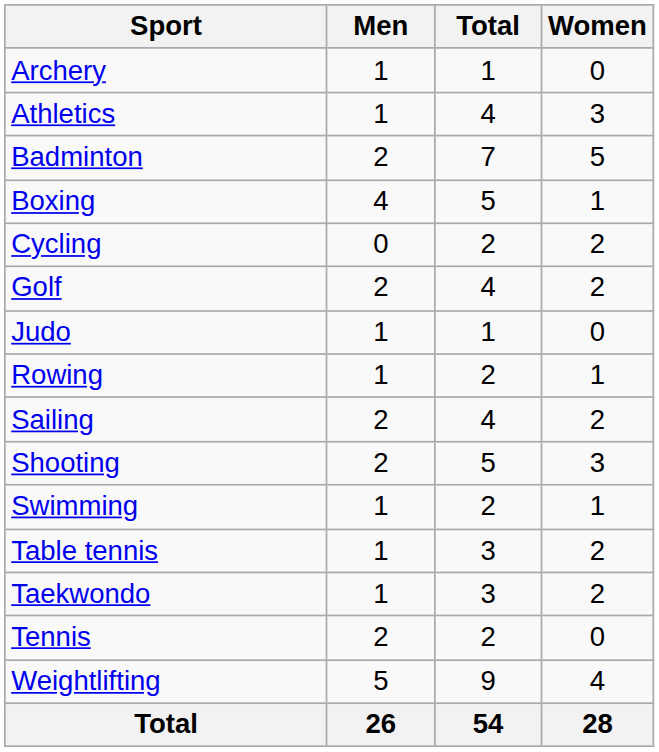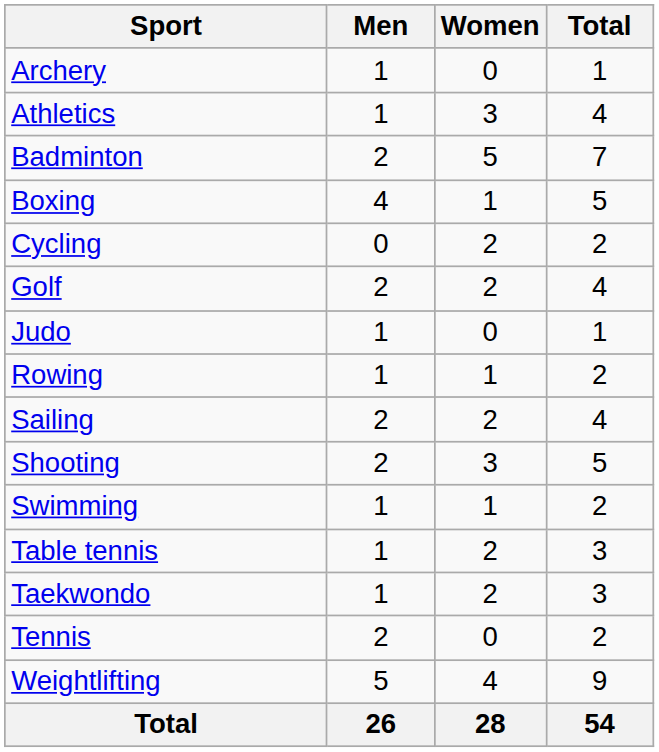 <table class="wikitable sortable" style="text-align:center;">
 <tr>
 <th width=180>Sport</th>
 <th width=55>Men</th>
+<th width=55>Women</th>
 <th width=55>Total</th>
-<th width=55>Women</th>
 </tr>
 <tr>
 <td align=left><a href='#'>Archery</a></td>
 <td>1</td>
+<td>0</td>
 <td>1</td>
-<td>0</td>
 </tr>
 <tr>
 <td align=left><a href='#'>Athletics</a></td>
 <td>1</td>
+<td>3</td>
 <td>4</td>
-<td>3</td>
 </tr>
 <tr>
 <td align=left><a href='#'>Badminton</a></td>
 <td>2</td>
+<td>5</td>
 <td>7</td>
-<td>5</td>
 </tr>
 <tr>
 <td align=left><a href='#'>Boxing</a></td>
 <td>4</td>
+<td>1</td>
 <td>5</td>
-<td>1</td>
 </tr>
 <tr>
 <td align=left><a href='#'>Cycling</a></td>
 <td>0</td>
 <td>2</td>
 <td>2</td>
 </tr>
 <tr>
 <td align=left><a href='#'>Golf</a></td>
 <td>2</td>
+<td>2</td>
 <td>4</td>
-<td>2</td>
 </tr>
 <tr>
 <td align=left><a href='#'>Judo</a></td>
 <td>1</td>
+<td>0</td>
 <td>1</td>
-<td>0</td>
 </tr>
 <tr>
 <td align=left><a href='#'>Rowing</a></td>
 <td>1</td>
+<td>1</td>
 <td>2</td>
-<td>1</td>
 </tr>
 <tr>
 <td align=left><a href='#'>Sailing</a></td>
 <td>2</td>
+<td>2</td>
 <td>4</td>
-<td>2</td>
 </tr>
 <tr>
 <td align=left><a href='#'>Shooting</a></td>
 <td>2</td>
+<td>3</td>
 <td>5</td>
-<td>3</td>
 </tr>
 <tr>
 <td align=left><a href='#'>Swimming</a></td>
 <td>1</td>
+<td>1</td>
 <td>2</td>
-<td>1</td>
 </tr>
 <tr>
 <td align=left><a href='#'>Table tennis</a></td>
 <td>1</td>
+<td>2</td>
 <td>3</td>
-<td>2</td>
 </tr>
 <tr>
 <td align=left><a href='#'>Taekwondo</a></td>
 <td>1</td>
+<td>2</td>
 <td>3</td>
-<td>2</td>
 </tr>
 <tr>
 <td align=left><a href='#'>Tennis</a></td>
 <td>2</td>
+<td>0</td>
 <td>2</td>
-<td>0</td>
 </tr>
 <tr>
 <td align=left><a href='#'>Weightlifting</a></td>
 <td>5</td>
+<td>4</td>
 <td>9</td>
-<td>4</td>
 </tr>
 <tr class="sortbottom">
 <th>Total</th>
 <th>26</th>
+<th>28</th>
 <th>54</th>
-<th>28</th>
 </tr>
 </table>
